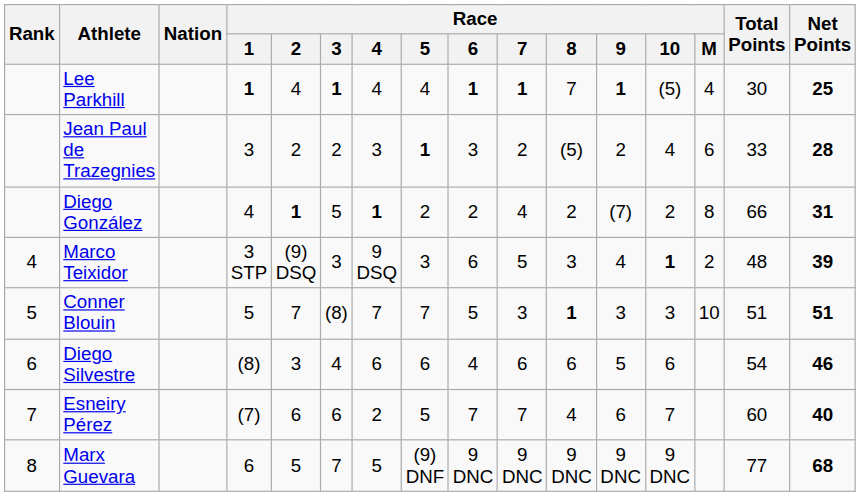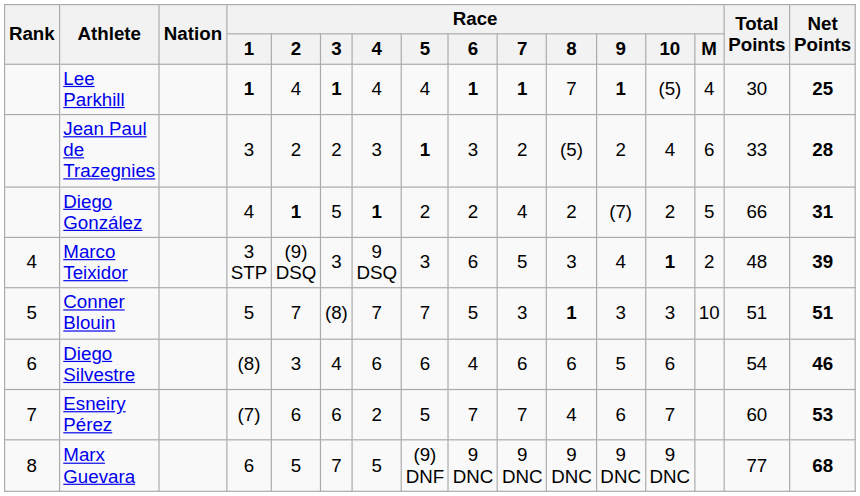 <table class="wikitable" style="text-align:center">
 <tr>
 <th rowspan="2">Rank</th>
 <th rowspan="2">Athlete</th>
 <th rowspan="2">Nation</th>
 <th colspan="11">Race</th>
 <th rowspan="2">Total Points</th>
 <th rowspan="2">Net Points</th>
 </tr>
 <tr>
 <th width=20>1</th>
 <th width=20>2</th>
 <th width=20>3</th>
 <th width=20>4</th>
 <th width=20>5</th>
 <th width=20>6</th>
 <th width=20>7</th>
 <th width=20>8</th>
 <th width=20>9</th>
 <th width=20>10</th>
 <th width=20>M</th>
 </tr>
 <tr>
 <td></td>
 <td align=left><a href='#'>Lee Parkhill</a></td>
 <td align=left></td>
 <td><strong>1</strong></td>
 <td>4</td>
 <td><strong>1</strong></td>
 <td>4</td>
 <td>4</td>
 <td><strong>1</strong></td>
 <td><strong>1</strong></td>
 <td>7</td>
 <td><strong>1</strong></td>
 <td>(5)</td>
 <td>4</td>
 <td>30</td>
 <td><strong>25</strong></td>
 </tr>
 <tr>
 <td></td>
 <td align=left><a href='#'>Jean Paul de Trazegnies</a></td>
 <td align=left></td>
 <td>3</td>
 <td>2</td>
 <td>2</td>
 <td>3</td>
 <td><strong>1</strong></td>
 <td>3</td>
 <td>2</td>
 <td>(5)</td>
 <td>2</td>
 <td>4</td>
 <td>6</td>
 <td>33</td>
 <td><strong>28</strong></td>
 </tr>
 <tr>
 <td></td>
 <td align=left><a href='#'>Diego González</a></td>
 <td align=left></td>
 <td>4</td>
 <td><strong>1</strong></td>
 <td>5</td>
 <td><strong>1</strong></td>
 <td>2</td>
 <td>2</td>
 <td>4</td>
 <td>2</td>
 <td>(7)</td>
 <td>2</td>
-<td>8</td>
+<td>5</td>
 <td>66</td>
 <td><strong>31</strong></td>
 </tr>
 <tr>
 <td>4</td>
 <td align=left><a href='#'>Marco Teixidor</a></td>
 <td align=left></td>
 <td>3<br>STP</td>
 <td>(9)<br>DSQ</td>
 <td>3</td>
 <td>9<br>DSQ</td>
 <td>3</td>
 <td>6</td>
 <td>5</td>
 <td>3</td>
 <td>4</td>
 <td><strong>1</strong></td>
 <td>2</td>
 <td>48</td>
 <td><strong>39</strong></td>
 </tr>
 <tr>
 <td>5</td>
 <td align=left><a href='#'>Conner Blouin</a></td>
 <td align=left></td>
 <td>5</td>
 <td>7</td>
 <td>(8)</td>
 <td>7</td>
 <td>7</td>
 <td>5</td>
 <td>3</td>
 <td><strong>1</strong></td>
 <td>3</td>
 <td>3</td>
 <td>10</td>
 <td>51</td>
 <td><strong>51</strong></td>
 </tr>
 <tr>
 <td>6</td>
 <td align=left><a href='#'>Diego Silvestre</a></td>
 <td align=left></td>
 <td>(8)</td>
 <td>3</td>
 <td>4</td>
 <td>6</td>
 <td>6</td>
 <td>4</td>
 <td>6</td>
 <td>6</td>
 <td>5</td>
 <td>6</td>
 <td></td>
 <td>54</td>
 <td><strong>46</strong></td>
 </tr>
 <tr>
 <td>7</td>
 <td align=left><a href='#'>Esneiry Pérez</a></td>
 <td align=left></td>
 <td>(7)</td>
 <td>6</td>
 <td>6</td>
 <td>2</td>
 <td>5</td>
 <td>7</td>
 <td>7</td>
 <td>4</td>
 <td>6</td>
 <td>7</td>
 <td></td>
 <td>60</td>
-<td><strong>40</strong></td>
+<td><strong>53</strong></td>
 </tr>
 <tr>
 <td>8</td>
 <td align=left><a href='#'>Marx Guevara</a></td>
 <td align=left></td>
 <td>6</td>
 <td>5</td>
 <td>7</td>
 <td>5</td>
 <td>(9)<br> DNF</td>
 <td>9<br>DNC</td>
 <td>9<br>DNC</td>
 <td>9<br>DNC</td>
 <td>9<br>DNC</td>
 <td>9<br>DNC</td>
 <td></td>
 <td>77</td>
 <td><strong>68</strong></td>
 </tr>
 </table>
